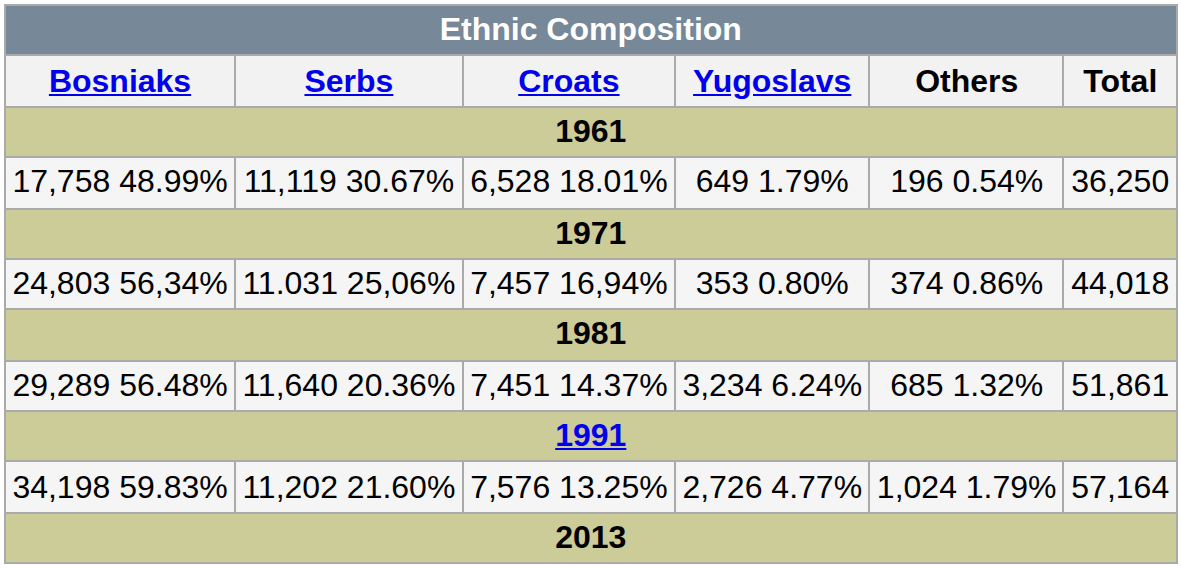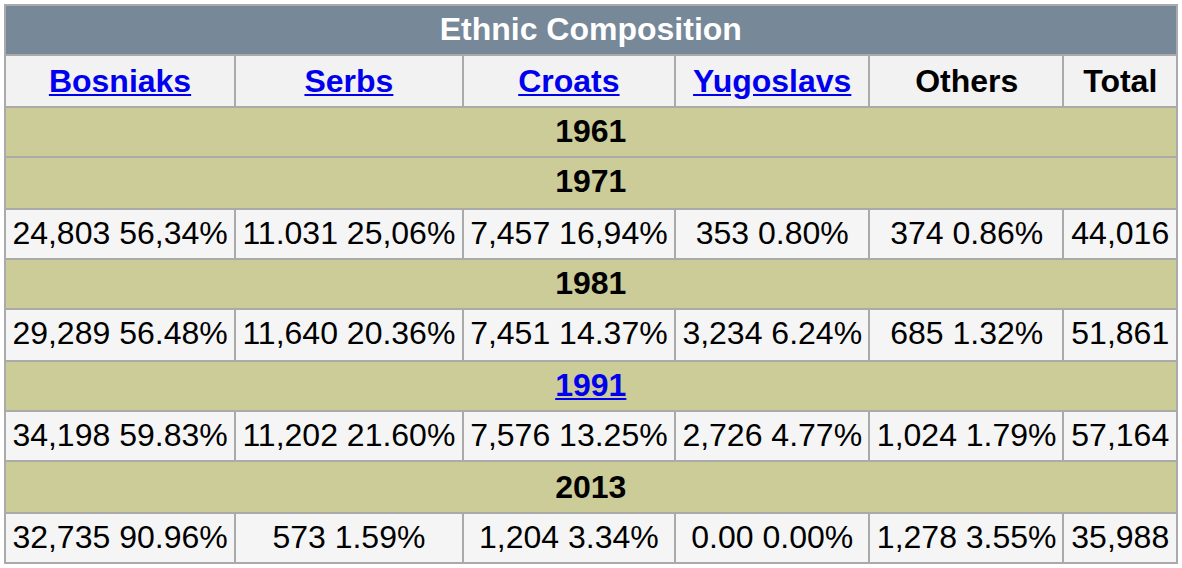 <table class="wikitable">
 <tr>
 <td colspan="6" align=center style="background:#778899; color:white"><strong>Ethnic Composition</strong></td>
 </tr>
 <tr>
 </tr>
 <tr align=center>
 <th><a href='#'>Bosniaks</a></th>
 <th><a href='#'>Serbs</a></th>
 <th><a href='#'>Croats</a></th>
 <th><a href='#'>Yugoslavs</a></th>
 <th>Others</th>
 <th>Total</th>
 </tr>
 <tr>
 <td colspan="6" bgcolor="#cccc99" align=center><strong>1961</strong></td>
 </tr>
-<tr bgcolor="f5f5f5" align=center>
-<td>17,758 48.99%</td>
-<td>11,119 30.67%</td>
-<td>6,528 18.01%</td>
-<td>649 1.79%</td>
-<td>196 0.54%</td>
-<td>36,250</td>
-</tr>
 <tr>
 <td colspan="6" bgcolor="#cccc99" align=center><strong>1971</strong></td>
 </tr>
 <tr bgcolor="f5f5f5" align=center>
 <td>24,803 56,34%</td>
 <td>11.031 25,06%</td>
 <td>7,457 16,94%</td>
 <td>353 0.80%</td>
 <td>374 0.86%</td>
-<td>44,018</td>
+<td>44,016</td>
 </tr>
 <tr>
 <td colspan="6" bgcolor="#cccc99" align=center><strong>1981</strong></td>
 </tr>
 <tr bgcolor="f5f5f5" align=center>
 <td>29,289 56.48%</td>
 <td>11,640 20.36%</td>
 <td>7,451 14.37%</td>
 <td>3,234 6.24%</td>
 <td>685 1.32%</td>
 <td>51,861</td>
 </tr>
 <tr>
 <td colspan="6" bgcolor="#cccc99" align=center><strong><a href='#'>1991</a></strong></td>
 </tr>
 <tr bgcolor="f5f5f5" align=center>
 <td>34,198 59.83%</td>
 <td>11,202 21.60%</td>
 <td>7,576 13.25%</td>
 <td>2,726 4.77%</td>
 <td>1,024 1.79%</td>
 <td>57,164</td>
 </tr>
 <tr>
 <td colspan="6" bgcolor="#cccc99" align=center><strong>2013</strong></td>
 </tr>
+<tr bgcolor="f5f5f5" align=center>
+<td>32,735 90.96%</td>
+<td>573 1.59%</td>
+<td>1,204 3.34%</td>
+<td>0.00 0.00%</td>
+<td>1,278 3.55%</td>
+<td>35,988</td>
+</tr>
 </table>
